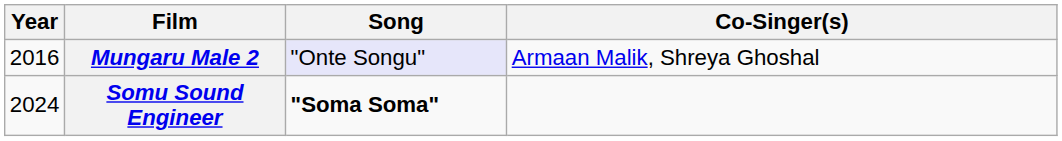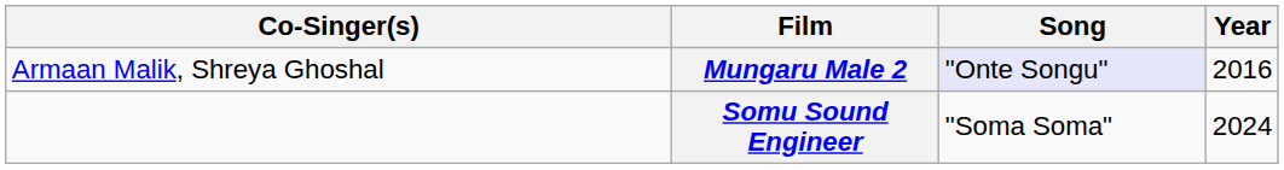 <table class="wikitable plainrowheaders" width="60%" textcolor:#000;">
 <tr>
-<th scope="col" width=5%>Year</th>
+<th scope="col">Co-Singer(s)</th>
 <th scope="col" width=21%>Film</th>
 <th scope="col" width=21%>Song</th>
-<th scope="col">Co-Singer(s)</th>
+<th scope="col" width=5%>Year</th>
 </tr>
 <tr>
-<td>2016</td>
+<td><a href='#'>Armaan Malik</a>, Shreya Ghoshal</td>
 <th scope="row"><em><a href='#'>Mungaru Male 2</a></em></th>
 <td style="background: lavender;">"Onte Songu"</td>
-<td><a href='#'>Armaan Malik</a>, Shreya Ghoshal</td>
+<td>2016</td>
 </tr>
 <tr>
+<td></td>
+<th><em><a href='#'>Somu Sound Engineer</a></em></th>
+<td>"Soma Soma"</td>
 <td>2024</td>
-<th><em><a href='#'>Somu Sound Engineer</a></em></th>
-<td><strong>"Soma Soma"</strong></td>
-<td></td>
 </tr>
 </table>
